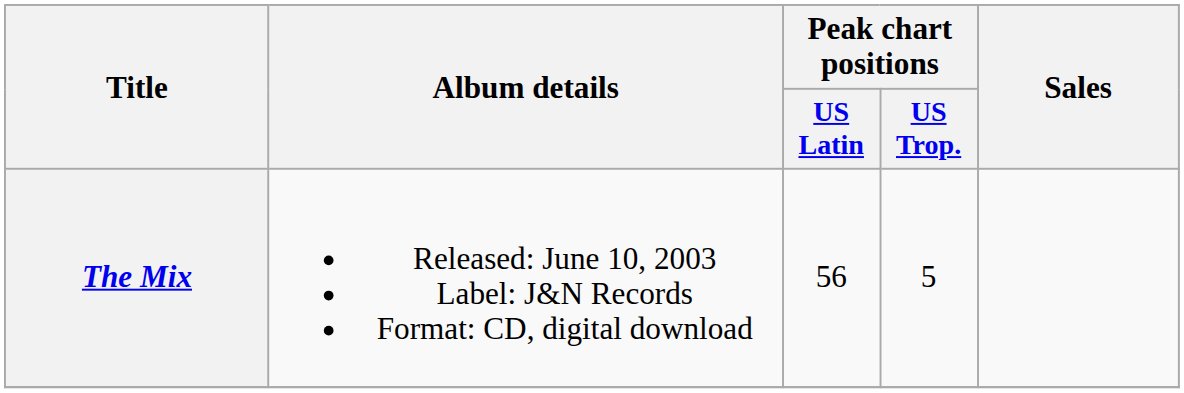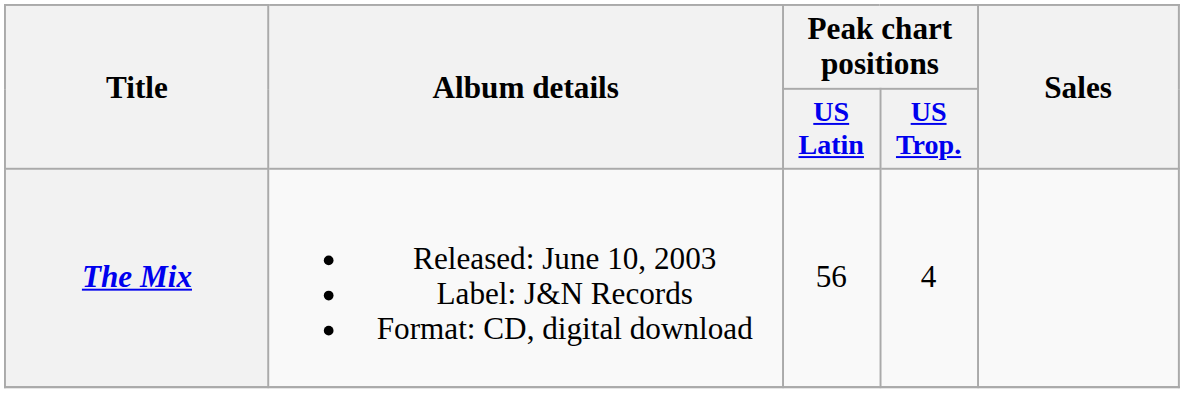 <table class="wikitable plainrowheaders" style="text-align:center;">
 <tr>
 <th scope="col" rowspan="2" style="width:8em;">Title</th>
 <th scope="col" rowspan="2" style="width:16em;">Album details</th>
 <th scope="col" colspan="2">Peak chart positions</th>
 <th scope="col" rowspan="2" style="width:6em;">Sales</th>
 </tr>
 <tr>
 <th scope="col" style="width:3em;font-size:90%;"><a href='#'>US<br>Latin</a><br></th>
 <th scope="col" style="width:3em;font-size:90%;"><a href='#'>US<br>Trop.</a><br></th>
 </tr>
 <tr>
 <th scope="row" align="center"><em><a href='#'>The Mix</a></em></th>
 <td><br><ul><li>Released: June 10, 2003</li><li>Label: J&N Records</li><li>Format: CD, digital download</li></ul></td>
 <td>56</td>
-<td>5</td>
+<td>4</td>
 <td></td>
 </tr>
 <tr>
 </tr>
 </table>
